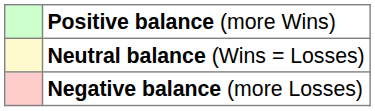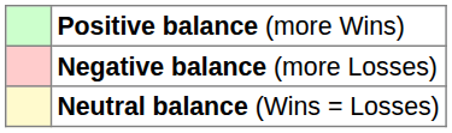 <table bgcolor="#f7f8ff" cellpadding="3" cellspacing="0" border="1" style="font-size: 95%; border: gray solid 1px; border-collapse: collapse;text-align:center;">
 <tr>
 <td style="background:#CCFFCC;"  width="20"></td>
 <td bgcolor="#ffffff" align="left"><strong>Positive balance</strong> (more Wins)</td>
 </tr>
 <tr>
+<td style="background:#FFCCCC;" width="20"></td>
+<td bgcolor="#ffffff" align="left"><strong>Negative balance</strong> (more Losses)</td>
+</tr>
+<tr>
 <td style="background:LemonChiffon;" width="20"></td>
 <td bgcolor="#ffffff" align="left"><strong>Neutral balance</strong> (Wins = Losses)</td>
 </tr>
-<tr>
-<td style="background:#FFCCCC;" width="20"></td>
-<td bgcolor="#ffffff" align="left"><strong>Negative balance</strong> (more Losses)</td>
-</tr>
 </table>
